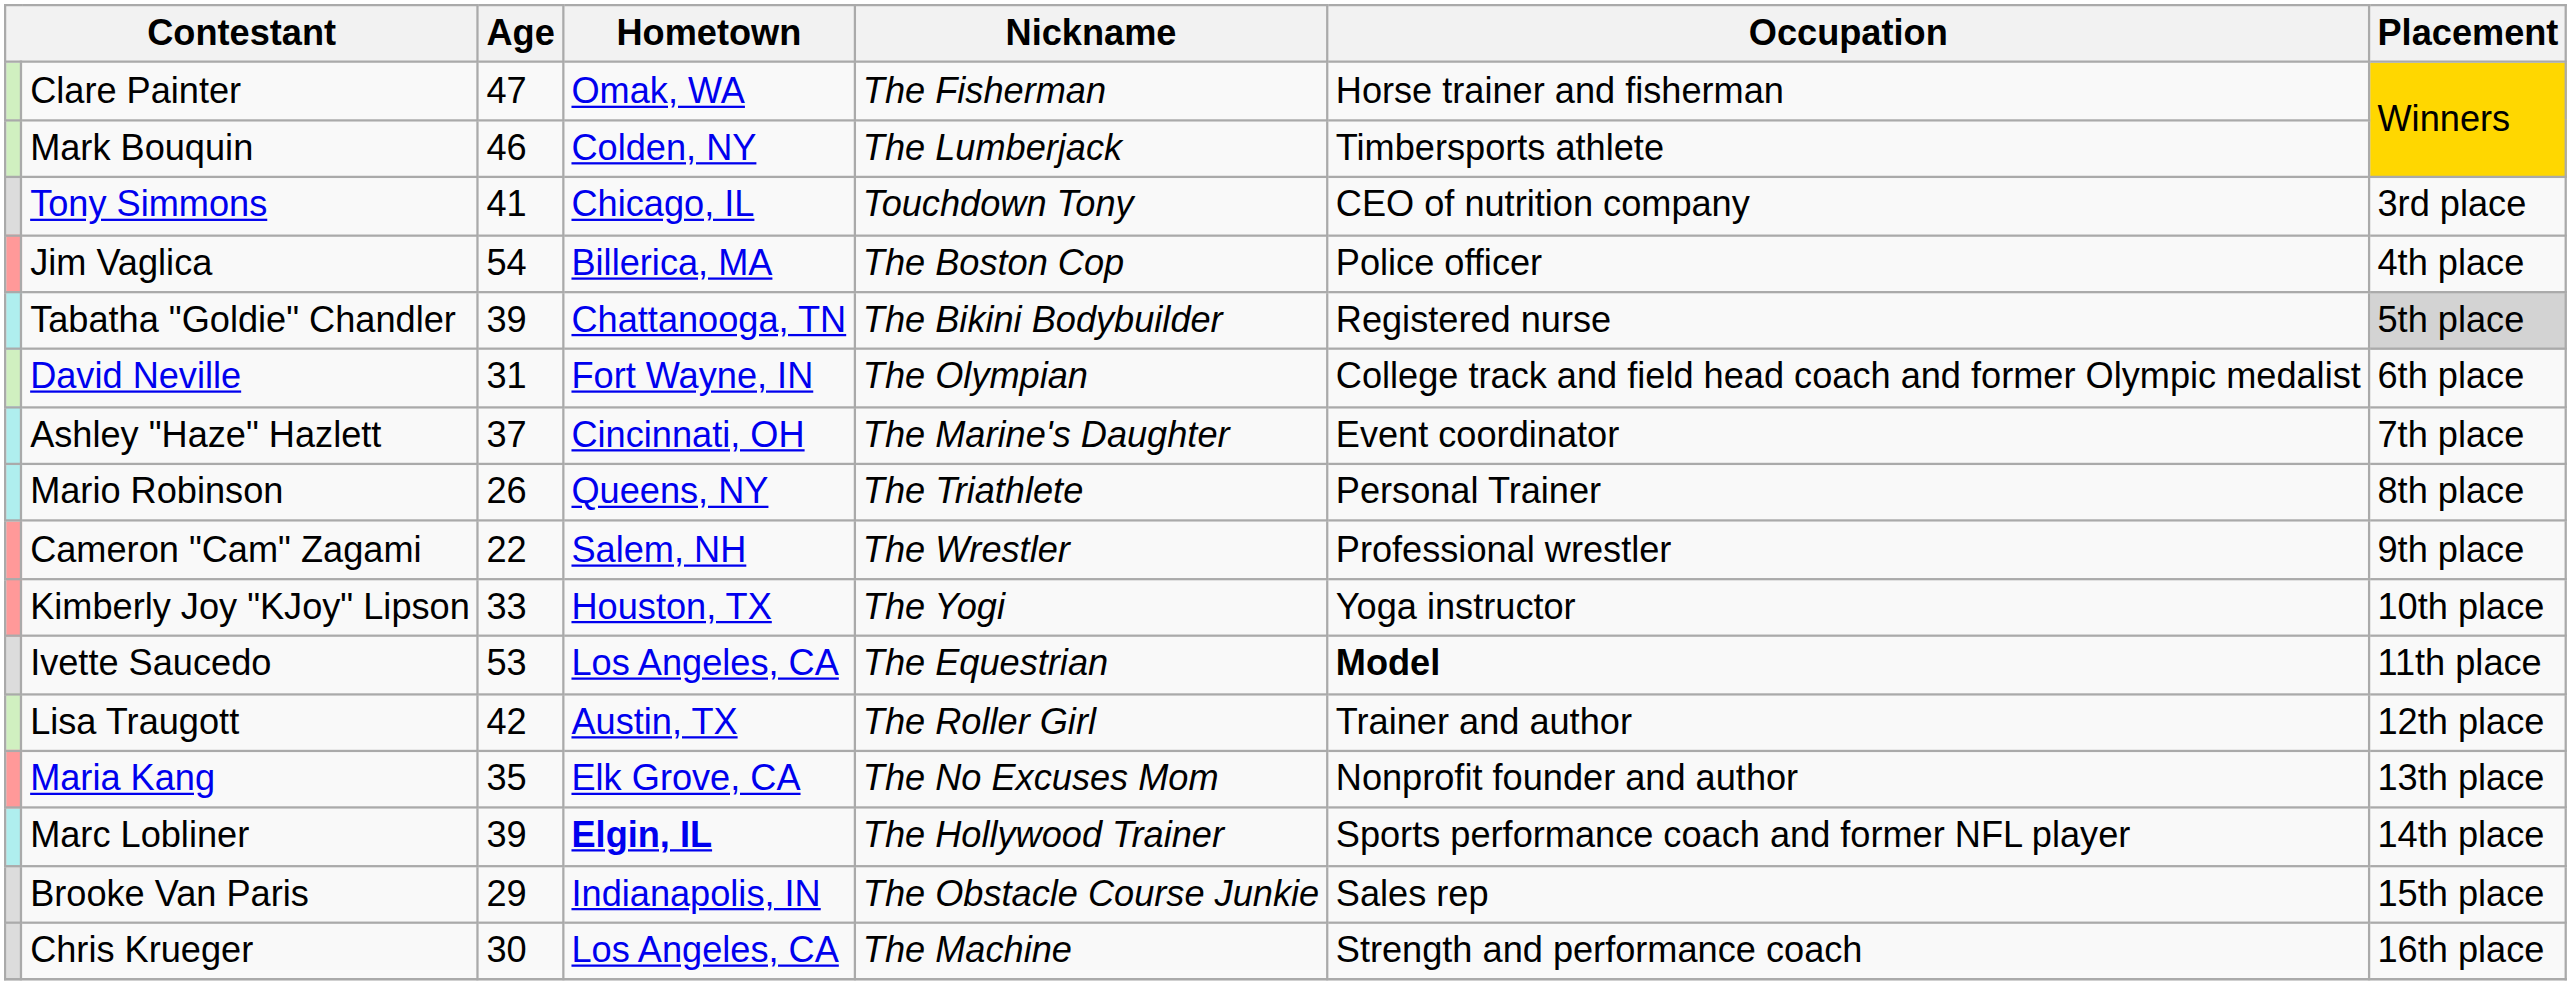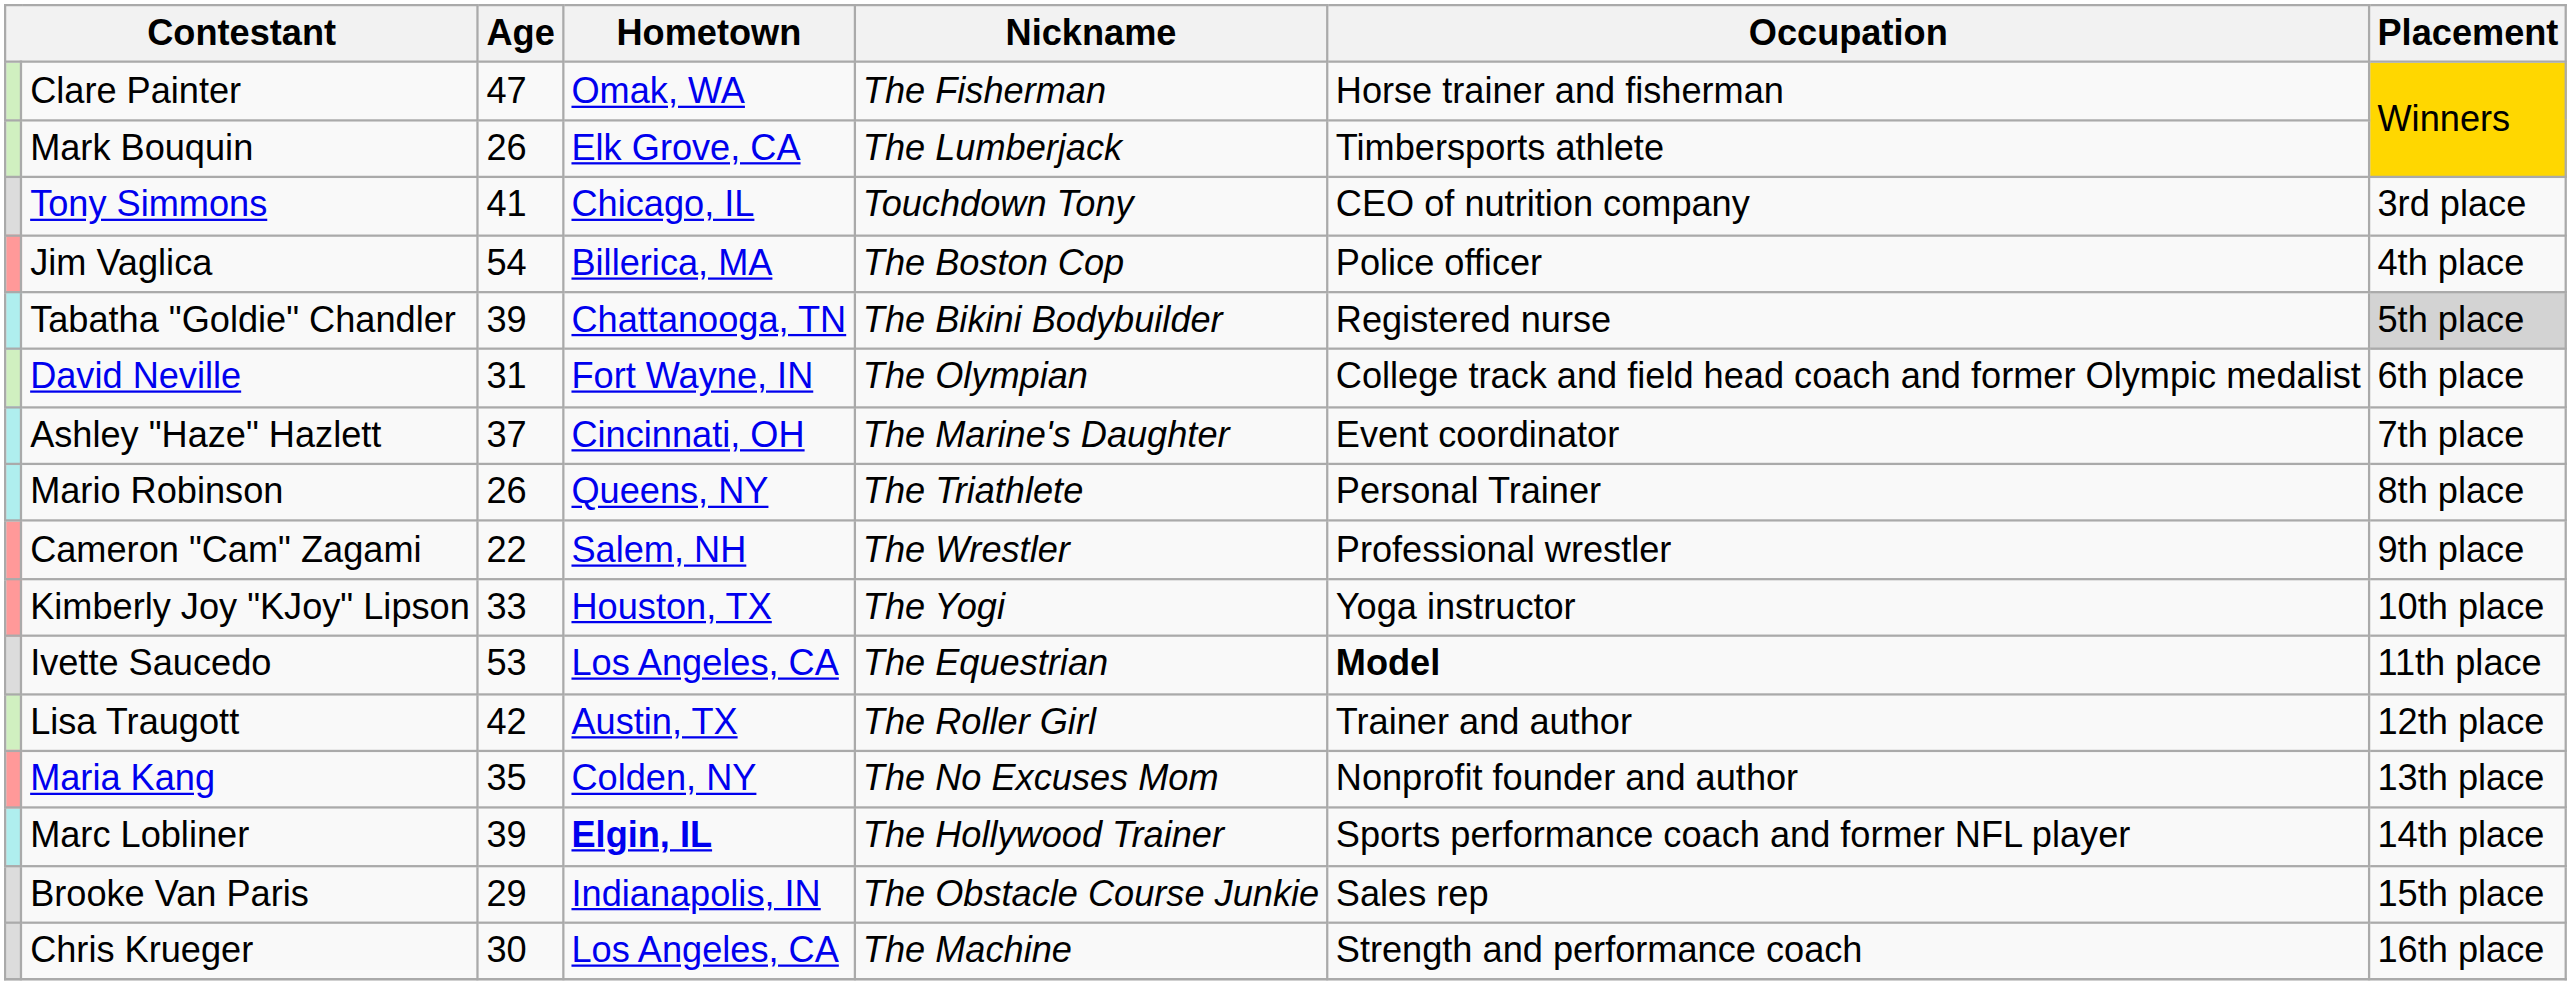 <table class="wikitable">
 <tr>
 <th colspan="2">Contestant</th>
 <th>Age</th>
 <th>Hometown</th>
 <th>Nickname</th>
 <th>Occupation</th>
 <th>Placement</th>
 </tr>
 <tr>
 <td bgcolor="#d0f0c0"></td>
 <td>Clare Painter</td>
 <td>47</td>
 <td><a href='#'>Omak, WA</a></td>
 <td><em>The Fisherman</em></td>
 <td>Horse trainer and fisherman</td>
 <td style="background:gold;" rowspan="2">Winners</td>
 </tr>
 <tr>
 <td bgcolor="#d0f0c0"></td>
 <td>Mark Bouquin</td>
-<td>46</td>
-<td><a href='#'>Colden, NY</a></td>
+<td>26</td>
+<td><a href='#'>Elk Grove, CA</a></td>
 <td><em>The Lumberjack</em></td>
 <td>Timbersports athlete</td>
 </tr>
 <tr>
 <td bgcolor="#DCDCDC"></td>
 <td><a href='#'>Tony Simmons</a></td>
 <td>41</td>
 <td><a href='#'>Chicago, IL</a></td>
 <td><em>Touchdown Tony</em></td>
 <td>CEO of nutrition company</td>
 <td>3rd place</td>
 </tr>
 <tr>
 <td bgcolor="#ff9999"></td>
 <td>Jim Vaglica</td>
 <td>54</td>
 <td><a href='#'>Billerica, MA</a></td>
 <td><em>The Boston Cop</em></td>
 <td>Police officer</td>
 <td>4th place</td>
 </tr>
 <tr>
 <td bgcolor="#afeeee"></td>
 <td>Tabatha "Goldie"  Chandler</td>
 <td>39</td>
 <td><a href='#'>Chattanooga, TN</a></td>
 <td><em>The Bikini Bodybuilder</em></td>
 <td>Registered nurse</td>
 <td style="background: lightgrey;">5th place</td>
 </tr>
 <tr>
 <td bgcolor="#d0f0c0"></td>
 <td><a href='#'>David Neville</a></td>
 <td>31</td>
 <td><a href='#'>Fort Wayne, IN</a></td>
 <td><em>The Olympian</em></td>
 <td>College track and field head coach and former Olympic medalist</td>
 <td>6th place</td>
 </tr>
 <tr>
 <td bgcolor="#afeeee"></td>
 <td>Ashley "Haze" Hazlett</td>
 <td>37</td>
 <td><a href='#'>Cincinnati, OH</a></td>
 <td><em>The Marine's Daughter</em></td>
 <td>Event coordinator</td>
 <td>7th place</td>
 </tr>
 <tr>
 <td bgcolor="#afeeee"></td>
 <td>Mario Robinson</td>
 <td>26</td>
 <td><a href='#'>Queens, NY</a></td>
 <td><em>The Triathlete</em></td>
 <td>Personal Trainer</td>
 <td>8th place</td>
 </tr>
 <tr>
 <td bgcolor="#ff9999"></td>
 <td>Cameron "Cam" Zagami</td>
 <td>22</td>
 <td><a href='#'>Salem, NH</a></td>
 <td><em>The Wrestler</em></td>
 <td>Professional wrestler</td>
 <td>9th place</td>
 </tr>
 <tr>
 <td bgcolor="#ff9999"></td>
 <td>Kimberly Joy "KJoy" Lipson</td>
 <td>33</td>
 <td><a href='#'>Houston, TX</a></td>
 <td><em>The Yogi</em></td>
 <td>Yoga instructor</td>
 <td>10th place</td>
 </tr>
 <tr>
 <td bgcolor="#DCDCDC"></td>
 <td>Ivette Saucedo</td>
 <td>53</td>
 <td><a href='#'>Los Angeles, CA</a></td>
 <td><em>The Equestrian</em></td>
 <td><strong>Model</strong></td>
 <td>11th place</td>
 </tr>
 <tr>
 <td bgcolor="#d0f0c0"></td>
 <td>Lisa Traugott</td>
 <td>42</td>
 <td><a href='#'>Austin, TX</a></td>
 <td><em>The Roller Girl</em></td>
 <td>Trainer and author</td>
 <td>12th place</td>
 </tr>
 <tr>
 <td bgcolor="#ff9999"></td>
 <td><a href='#'>Maria Kang</a></td>
 <td>35</td>
-<td><a href='#'>Elk Grove, CA</a></td>
+<td><a href='#'>Colden, NY</a></td>
 <td><em>The No Excuses Mom</em></td>
 <td>Nonprofit founder and author</td>
 <td>13th place</td>
 </tr>
 <tr>
 <td bgcolor="#afeeee"></td>
 <td>Marc Lobliner</td>
 <td>39</td>
 <td><strong><a href='#'>Elgin, IL</a></strong></td>
 <td><em>The Hollywood Trainer</em></td>
 <td>Sports performance coach and former NFL player</td>
 <td>14th place</td>
 </tr>
 <tr>
 <td bgcolor="#DCDCDC"></td>
 <td>Brooke Van Paris</td>
 <td>29</td>
 <td><a href='#'>Indianapolis, IN</a></td>
 <td><em>The Obstacle Course Junkie</em></td>
 <td>Sales rep</td>
 <td>15th place</td>
 </tr>
 <tr>
 <td bgcolor="#DCDCDC"></td>
 <td>Chris Krueger</td>
 <td>30</td>
 <td><a href='#'>Los Angeles, CA</a></td>
 <td><em>The Machine</em></td>
 <td>Strength and performance coach</td>
 <td>16th place</td>
 </tr>
 <tr>
 </tr>
 </table>
